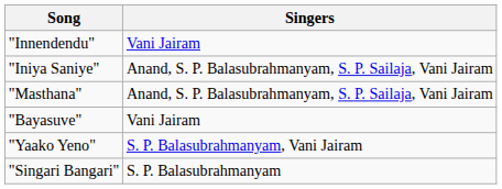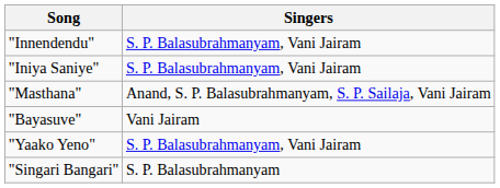 <table class="wikitable" style="font-size:95%;">
 <tr>
 <th>Song</th>
 <th>Singers</th>
 </tr>
 <tr>
 <td>"Innendendu"</td>
-<td><a href='#'>Vani Jairam</a></td>
+<td><a href='#'>S. P. Balasubrahmanyam</a>, Vani Jairam</td>
 </tr>
 <tr>
 <td>"Iniya Saniye"</td>
-<td>Anand, S. P. Balasubrahmanyam, <a href='#'>S. P. Sailaja</a>, Vani Jairam</td>
+<td><a href='#'>S. P. Balasubrahmanyam</a>, Vani Jairam</td>
 </tr>
 <tr>
 <td>"Masthana"</td>
 <td>Anand, S. P. Balasubrahmanyam, <a href='#'>S. P. Sailaja</a>, Vani Jairam</td>
 </tr>
 <tr>
 <td>"Bayasuve"</td>
 <td>Vani Jairam</td>
 </tr>
 <tr>
 <td>"Yaako Yeno"</td>
 <td><a href='#'>S. P. Balasubrahmanyam</a>, Vani Jairam</td>
 </tr>
 <tr>
 <td>"Singari Bangari"</td>
 <td>S. P. Balasubrahmanyam</td>
 </tr>
 </table>
